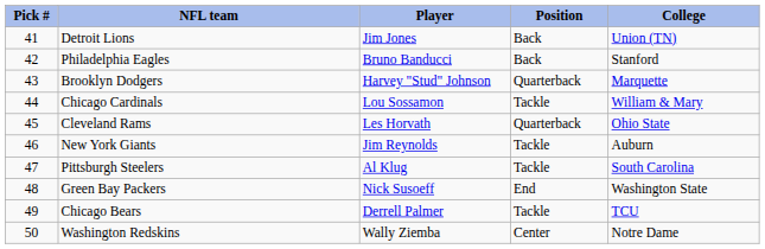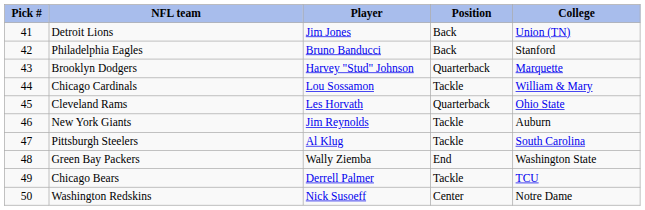 <table class="wikitable sortable sortable" style="width: 100%">
 <tr>
 <th style="background:#A8BDEC;" width=7%>Pick #</th>
 <th width=40% style="background:#A8BDEC;">NFL team</th>
 <th width=20% style="background:#A8BDEC;">Player</th>
 <th width=13% style="background:#A8BDEC;">Position</th>
 <th style="background:#A8BDEC;">College</th>
 </tr>
 <tr>
 <td align=center>41</td>
 <td>Detroit Lions</td>
 <td><a href='#'>Jim Jones</a></td>
 <td>Back</td>
 <td><a href='#'>Union (TN)</a></td>
 </tr>
 <tr>
 <td align=center>42</td>
 <td>Philadelphia Eagles</td>
 <td><a href='#'>Bruno Banducci</a></td>
 <td>Back</td>
 <td>Stanford</td>
 </tr>
 <tr>
 <td align=center>43</td>
 <td>Brooklyn Dodgers</td>
 <td><a href='#'>Harvey "Stud" Johnson</a></td>
 <td>Quarterback</td>
 <td><a href='#'>Marquette</a></td>
 </tr>
 <tr>
 <td align=center>44</td>
 <td>Chicago Cardinals</td>
 <td><a href='#'>Lou Sossamon</a></td>
 <td>Tackle</td>
 <td><a href='#'>William & Mary</a></td>
 </tr>
 <tr>
 <td align=center>45</td>
 <td>Cleveland Rams</td>
 <td><a href='#'>Les Horvath</a></td>
 <td>Quarterback</td>
 <td><a href='#'>Ohio State</a></td>
 </tr>
 <tr>
 <td align=center>46</td>
 <td>New York Giants</td>
 <td><a href='#'>Jim Reynolds</a></td>
 <td>Tackle</td>
 <td>Auburn</td>
 </tr>
 <tr>
 <td align=center>47</td>
 <td>Pittsburgh Steelers</td>
 <td><a href='#'>Al Klug</a></td>
 <td>Tackle</td>
 <td><a href='#'>South Carolina</a></td>
 </tr>
 <tr>
 <td align=center>48</td>
 <td>Green Bay Packers</td>
-<td><a href='#'>Nick Susoeff</a></td>
+<td>Wally Ziemba</td>
 <td>End</td>
 <td>Washington State</td>
 </tr>
 <tr>
 <td align=center>49</td>
 <td>Chicago Bears</td>
 <td><a href='#'>Derrell Palmer</a></td>
 <td>Tackle</td>
 <td><a href='#'>TCU</a></td>
 </tr>
 <tr>
 <td align=center>50</td>
 <td>Washington Redskins</td>
-<td>Wally Ziemba</td>
+<td><a href='#'>Nick Susoeff</a></td>
 <td>Center</td>
 <td>Notre Dame</td>
 </tr>
 </table>
